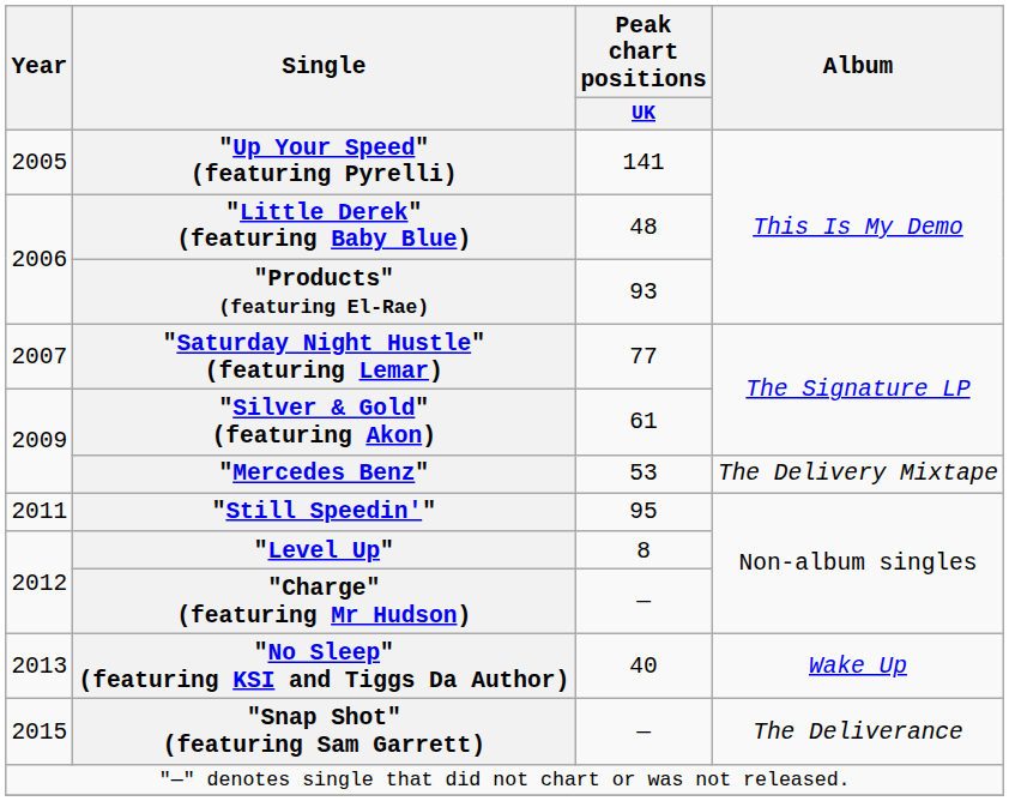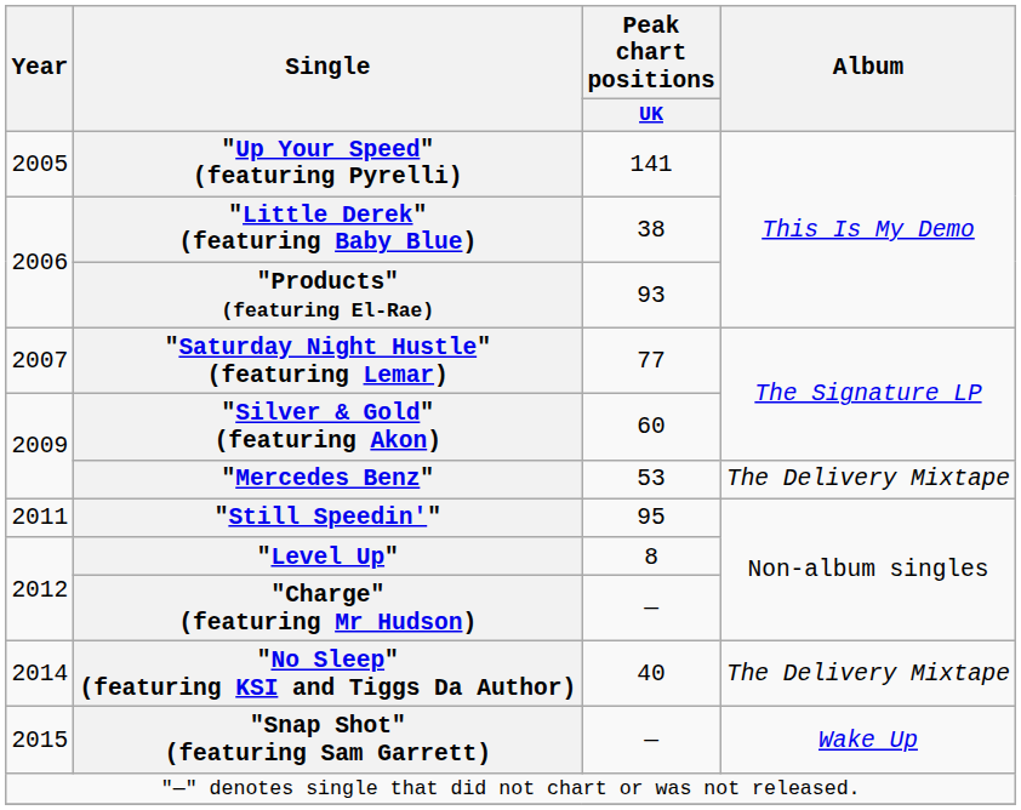 <table class="wikitable plainrowheaders" style="text-align:center;">
 <tr>
 <th scope="col" rowspan="2">Year</th>
 <th scope="col" rowspan="2">Single</th>
 <th scope="col" colspan="1">Peak chart positions</th>
 <th scope="col" rowspan="2">Album</th>
 </tr>
 <tr>
 <th scope="col" style="width:3em;font-size:85%;"><a href='#'>UK</a><br></th>
 </tr>
 <tr>
 <td>2005</td>
 <th scope="row">"<a href='#'>Up Your Speed</a>"<br><span>(featuring Pyrelli)</span></th>
 <td>141</td>
 <td rowspan="3"><em><a href='#'>This Is My Demo</a></em></td>
 </tr>
 <tr>
 <td rowspan="2">2006</td>
 <th scope="row">"<a href='#'>Little Derek</a>"<br><span>(featuring <a href='#'>Baby Blue</a>)</span></th>
-<td>48</td>
+<td>38</td>
 </tr>
 <tr>
 <th scope="row">"Products"<br><small>(featuring El-Rae)</small></th>
 <td>93</td>
 </tr>
 <tr>
 <td>2007</td>
 <th scope="row">"<a href='#'>Saturday Night Hustle</a>"<br><span>(featuring <a href='#'>Lemar</a>)</span></th>
 <td>77</td>
 <td rowspan="2"><em><a href='#'>The Signature LP</a></em></td>
 </tr>
 <tr>
 <td rowspan="2">2009</td>
 <th scope="row">"<a href='#'>Silver & Gold</a>"<br><span>(featuring <a href='#'>Akon</a>)</span></th>
-<td>61</td>
+<td>60</td>
 </tr>
 <tr>
 <th scope="row">"<a href='#'>Mercedes Benz</a>"</th>
 <td>53</td>
 <td><em>The Delivery Mixtape</em></td>
 </tr>
 <tr>
 <td>2011</td>
 <th scope="row">"<a href='#'>Still Speedin'</a>"</th>
 <td>95</td>
 <td rowspan="3">Non-album singles</td>
 </tr>
 <tr>
 <td rowspan="2">2012</td>
 <th scope="row">"<a href='#'>Level Up</a>"</th>
 <td>8</td>
 </tr>
 <tr>
 <th scope="row">"Charge"<br><span>(featuring <a href='#'>Mr Hudson</a>)</span></th>
 <td>—</td>
 </tr>
 <tr>
-<td>2013</td>
+<td>2014</td>
 <th scope="row">"<a href='#'>No Sleep</a>"<br><span>(featuring <a href='#'>KSI</a> and Tiggs Da Author)</span></th>
 <td>40</td>
-<td><em><a href='#'>Wake Up</a></em></td>
+<td><em>The Delivery Mixtape</em></td>
 </tr>
 <tr>
 <td>2015</td>
 <th scope="row">"Snap Shot"<br><span>(featuring Sam Garrett)</span></th>
 <td>—</td>
-<td rowspan="1"><em>The Deliverance</em></td>
+<td><em><a href='#'>Wake Up</a></em></td>
 </tr>
 <tr>
 <td colspan="18" style="font-size:85%">"—" denotes single that did not chart or was not released.</td>
 </tr>
 <tr>
 </tr>
 </table>
